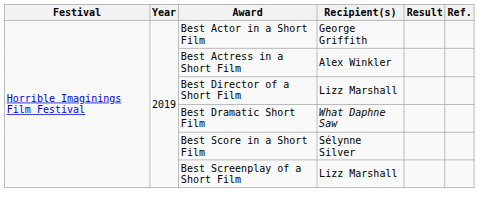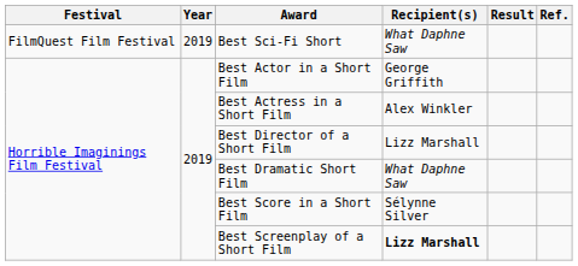 <table class="wikitable">
 <tr>
 <th>Festival</th>
 <th>Year</th>
 <th>Award</th>
 <th>Recipient(s)</th>
 <th>Result</th>
 <th>Ref.</th>
+</tr>
+<tr>
+<td>FilmQuest Film Festival</td>
+<td>2019</td>
+<td>Best Sci-Fi Short</td>
+<td><em>What Daphne Saw</em></td>
+<td></td>
+<td></td>
 </tr>
 <tr>
 <td rowspan="6"><a href='#'>Horrible Imaginings Film Festival</a></td>
 <td rowspan="6">2019</td>
 <td>Best Actor in a Short Film</td>
 <td>George Griffith</td>
 <td></td>
 <td></td>
 </tr>
 <tr>
 <td>Best Actress in a Short Film</td>
 <td>Alex Winkler</td>
 <td></td>
 <td></td>
 </tr>
 <tr>
 <td>Best Director of a Short Film</td>
 <td>Lizz Marshall</td>
 <td></td>
 <td></td>
 </tr>
 <tr>
 <td>Best Dramatic Short Film</td>
 <td><em>What Daphne Saw</em></td>
 <td></td>
 <td></td>
 </tr>
 <tr>
 <td>Best Score in a Short Film</td>
 <td>Sélynne Silver</td>
 <td></td>
 <td></td>
 </tr>
 <tr>
 <td>Best Screenplay of a Short Film</td>
-<td>Lizz Marshall</td>
+<td><strong>Lizz Marshall</strong></td>
 <td></td>
 <td></td>
 </tr>
 </table>
